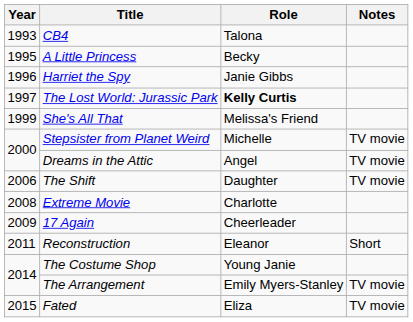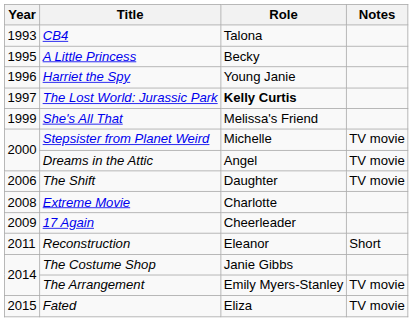 <table class="wikitable">
 <tr>
 <th>Year</th>
 <th>Title</th>
 <th>Role</th>
 <th>Notes</th>
 </tr>
 <tr>
 <td>1993</td>
 <td><em><a href='#'>CB4</a></em></td>
 <td>Talona</td>
 <td></td>
 </tr>
 <tr>
 <td>1995</td>
 <td><em><a href='#'>A Little Princess</a></em></td>
 <td>Becky</td>
 <td></td>
 </tr>
 <tr>
 <td>1996</td>
 <td><em><a href='#'>Harriet the Spy</a></em></td>
-<td>Janie Gibbs</td>
+<td>Young Janie</td>
 <td></td>
 </tr>
 <tr>
 <td>1997</td>
 <td><em><a href='#'>The Lost World: Jurassic Park</a></em></td>
 <td><strong>Kelly Curtis</strong></td>
 <td></td>
 </tr>
 <tr>
 <td>1999</td>
 <td><em><a href='#'>She's All That</a></em></td>
 <td>Melissa's Friend</td>
 <td></td>
 </tr>
 <tr>
 <td rowspan=2>2000</td>
 <td><em><a href='#'>Stepsister from Planet Weird</a></em></td>
 <td>Michelle</td>
 <td>TV movie</td>
 </tr>
 <tr>
 <td><em>Dreams in the Attic</em></td>
 <td>Angel</td>
 <td>TV movie</td>
 </tr>
 <tr>
 <td>2006</td>
 <td><em>The Shift</em></td>
 <td>Daughter</td>
 <td>TV movie</td>
 </tr>
 <tr>
 <td>2008</td>
 <td><em><a href='#'>Extreme Movie</a></em></td>
 <td>Charlotte</td>
 <td></td>
 </tr>
 <tr>
 <td>2009</td>
 <td><em><a href='#'>17 Again</a></em></td>
 <td>Cheerleader</td>
 <td></td>
 </tr>
 <tr>
 <td>2011</td>
 <td><em>Reconstruction</em></td>
 <td>Eleanor</td>
 <td>Short</td>
 </tr>
 <tr>
 <td rowspan=2>2014</td>
 <td><em>The Costume Shop</em></td>
-<td>Young Janie</td>
+<td>Janie Gibbs</td>
 <td></td>
 </tr>
 <tr>
 <td><em>The Arrangement</em></td>
 <td>Emily Myers-Stanley</td>
 <td>TV movie</td>
 </tr>
 <tr>
 <td>2015</td>
 <td><em>Fated</em></td>
 <td>Eliza</td>
 <td>TV movie</td>
 </tr>
 </table>
